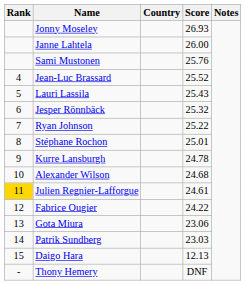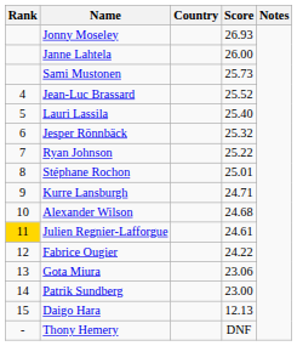 <table class="wikitable sortable" style="text-align:center">
 <tr>
 <th>Rank</th>
 <th>Name</th>
 <th>Country</th>
 <th>Score</th>
 <th>Notes</th>
 </tr>
 <tr>
 <td></td>
 <td align=left><a href='#'>Jonny Moseley</a></td>
 <td align=left></td>
 <td>26.93</td>
 </tr>
 <tr>
 <td></td>
 <td align=left><a href='#'>Janne Lahtela</a></td>
 <td align=left></td>
 <td>26.00</td>
 </tr>
 <tr>
 <td></td>
 <td align=left><a href='#'>Sami Mustonen</a></td>
 <td align=left></td>
-<td>25.76</td>
+<td>25.73</td>
 </tr>
 <tr>
 <td>4</td>
 <td align=left><a href='#'>Jean-Luc Brassard</a></td>
 <td align=left></td>
 <td>25.52</td>
 </tr>
 <tr>
 <td>5</td>
 <td align=left><a href='#'>Lauri Lassila</a></td>
 <td align=left></td>
-<td>25.43</td>
+<td>25.40</td>
 </tr>
 <tr>
 <td>6</td>
 <td align=left><a href='#'>Jesper Rönnbäck</a></td>
 <td align=left></td>
 <td>25.32</td>
 </tr>
 <tr>
 <td>7</td>
 <td align=left><a href='#'>Ryan Johnson</a></td>
 <td align=left></td>
 <td>25.22</td>
 </tr>
 <tr>
 <td>8</td>
 <td align=left><a href='#'>Stéphane Rochon</a></td>
 <td align=left></td>
 <td>25.01</td>
 </tr>
 <tr>
 <td>9</td>
 <td align=left><a href='#'>Kurre Lansburgh</a></td>
 <td align=left></td>
-<td>24.78</td>
+<td>24.71</td>
 </tr>
 <tr>
 <td>10</td>
 <td align=left><a href='#'>Alexander Wilson</a></td>
 <td align=left></td>
 <td>24.68</td>
 </tr>
 <tr>
 <td style="background: gold;">11</td>
 <td align=left><a href='#'>Julien Regnier-Lafforgue</a></td>
 <td align=left></td>
 <td>24.61</td>
 </tr>
 <tr>
 <td>12</td>
 <td align=left><a href='#'>Fabrice Ougier</a></td>
 <td align=left></td>
 <td>24.22</td>
 </tr>
 <tr>
 <td>13</td>
 <td align=left><a href='#'>Gota Miura</a></td>
 <td align=left></td>
 <td>23.06</td>
 </tr>
 <tr>
 <td>14</td>
 <td align=left><a href='#'>Patrik Sundberg</a></td>
 <td align=left></td>
-<td>23.03</td>
+<td>23.00</td>
 </tr>
 <tr>
 <td>15</td>
 <td align=left><a href='#'>Daigo Hara</a></td>
 <td align=left></td>
 <td>12.13</td>
 </tr>
 <tr>
 <td>-</td>
 <td align=left><a href='#'>Thony Hemery</a></td>
 <td align=left></td>
 <td>DNF</td>
 </tr>
 </table>
